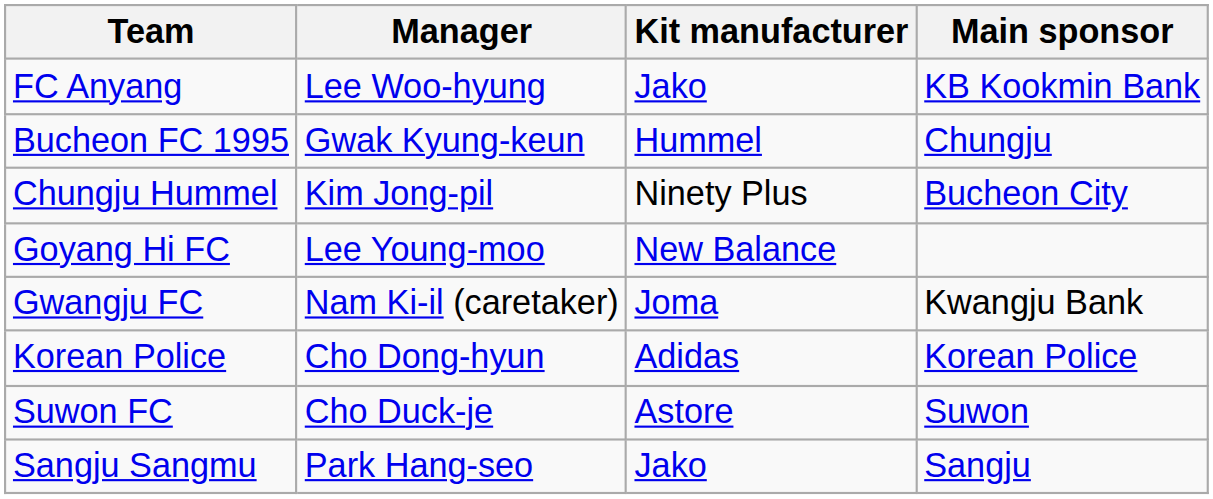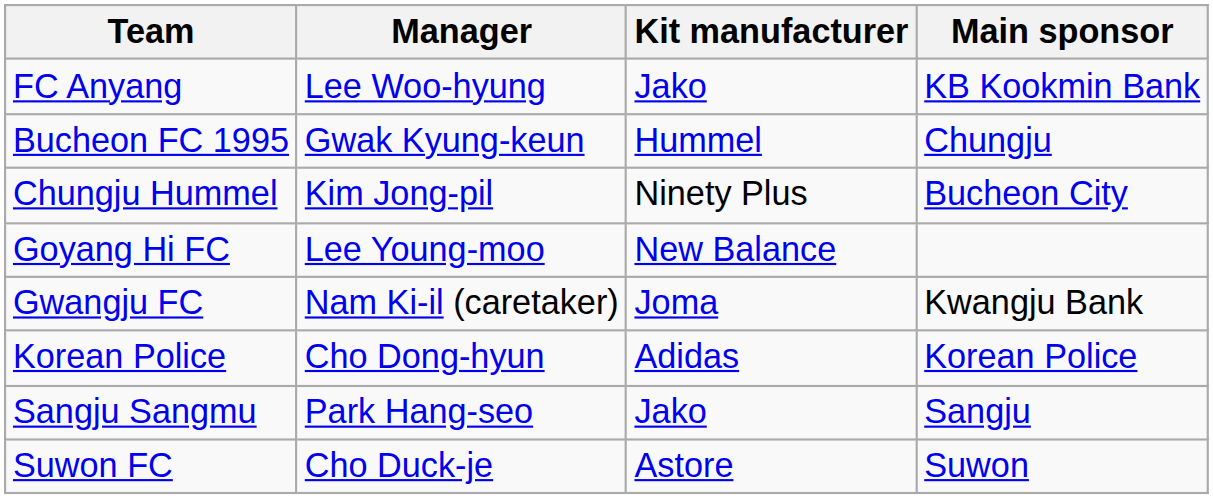 <table class="wikitable sortable" style="text-align:left;">
 <tr>
 <th>Team</th>
 <th>Manager</th>
 <th>Kit manufacturer</th>
 <th>Main sponsor</th>
 </tr>
 <tr>
 <td><a href='#'>FC Anyang</a></td>
 <td> <a href='#'>Lee Woo-hyung</a></td>
 <td><a href='#'>Jako</a></td>
 <td><a href='#'>KB Kookmin Bank</a></td>
 </tr>
 <tr>
 <td><a href='#'>Bucheon FC 1995</a></td>
 <td> <a href='#'>Gwak Kyung-keun</a></td>
 <td><a href='#'>Hummel</a></td>
 <td><a href='#'>Chungju</a></td>
 </tr>
 <tr>
 <td><a href='#'>Chungju Hummel</a></td>
 <td> <a href='#'>Kim Jong-pil</a></td>
 <td>Ninety Plus</td>
 <td><a href='#'>Bucheon City</a></td>
 </tr>
 <tr>
 <td><a href='#'>Goyang Hi FC</a></td>
 <td> <a href='#'>Lee Young-moo</a></td>
 <td><a href='#'>New Balance</a></td>
 <td></td>
 </tr>
 <tr>
 <td><a href='#'>Gwangju FC</a></td>
 <td> <a href='#'>Nam Ki-il</a> (caretaker)</td>
 <td><a href='#'>Joma</a></td>
 <td>Kwangju Bank</td>
 </tr>
 <tr>
 <td><a href='#'>Korean Police</a></td>
 <td> <a href='#'>Cho Dong-hyun</a></td>
 <td><a href='#'>Adidas</a></td>
 <td><a href='#'>Korean Police</a></td>
 </tr>
 <tr>
+<td><a href='#'>Sangju Sangmu</a></td>
+<td> <a href='#'>Park Hang-seo</a></td>
+<td><a href='#'>Jako</a></td>
+<td><a href='#'>Sangju</a></td>
+</tr>
+<tr>
 <td><a href='#'>Suwon FC</a></td>
 <td> <a href='#'>Cho Duck-je</a></td>
 <td><a href='#'>Astore</a></td>
 <td><a href='#'>Suwon</a></td>
 </tr>
-<tr>
-<td><a href='#'>Sangju Sangmu</a></td>
-<td> <a href='#'>Park Hang-seo</a></td>
-<td><a href='#'>Jako</a></td>
-<td><a href='#'>Sangju</a></td>
-</tr>
 </table>
